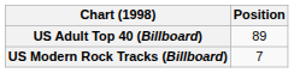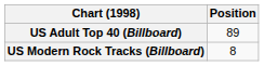 <table class="wikitable plainrowheaders" style="text-align:center">
 <tr>
 <th>Chart (1998)</th>
 <th>Position</th>
 </tr>
 <tr>
 <th scope="row">US Adult Top 40 (<em>Billboard</em>)</th>
 <td>89</td>
 </tr>
 <tr>
 <th scope="row">US Modern Rock Tracks (<em>Billboard</em>)</th>
-<td>7</td>
+<td>8</td>
 </tr>
 </table>
